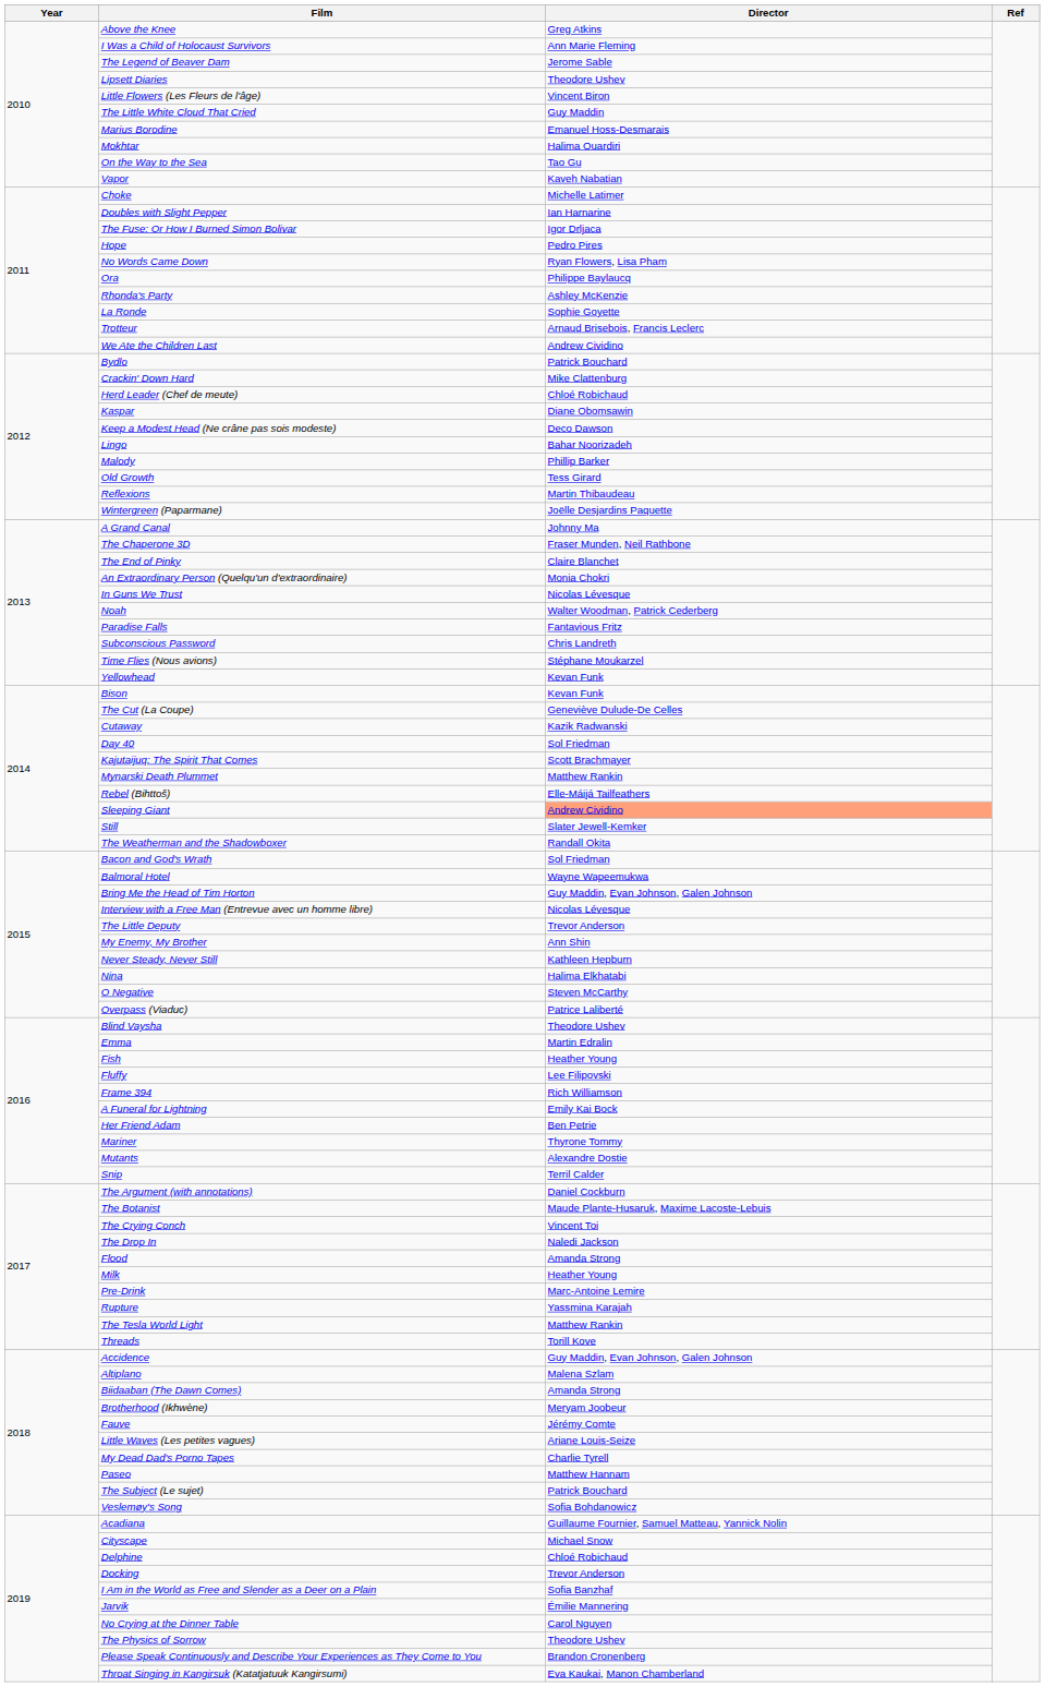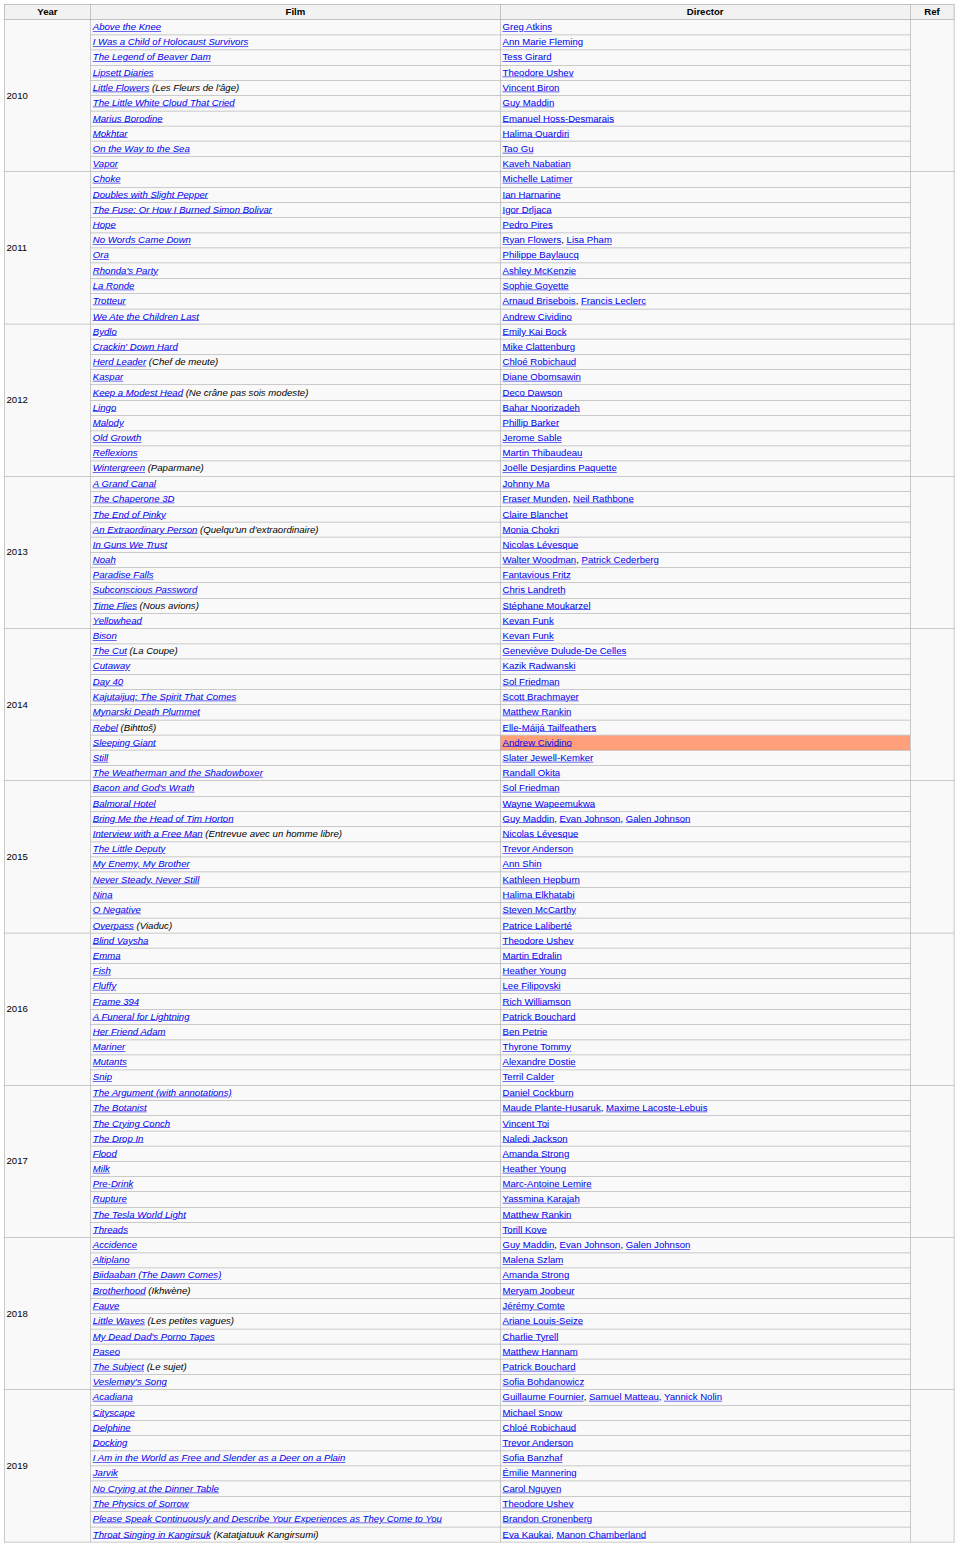 <table class="wikitable" style="width:100%;">
 <tr style="background:#bebebe;">
 <th style="width:4%;">Year</th>
 <th style="width:19%;">Film</th>
 <th style="width:19%;">Director</th>
 <th style="width:2%;">Ref</th>
 </tr>
 <tr>
 <td rowspan=10>2010</td>
 <td><em><a href='#'>Above the Knee</a></em></td>
 <td><a href='#'>Greg Atkins</a></td>
 <td rowspan=10></td>
 </tr>
 <tr>
 <td><em><a href='#'>I Was a Child of Holocaust Survivors</a></em></td>
 <td><a href='#'>Ann Marie Fleming</a></td>
 </tr>
 <tr>
 <td><em><a href='#'>The Legend of Beaver Dam</a></em></td>
-<td><a href='#'>Jerome Sable</a></td>
+<td><a href='#'>Tess Girard</a></td>
 </tr>
 <tr>
 <td><em><a href='#'>Lipsett Diaries</a></em></td>
 <td><a href='#'>Theodore Ushev</a></td>
 </tr>
 <tr>
 <td><em><a href='#'>Little Flowers</a> (Les Fleurs de l'âge)</em></td>
 <td><a href='#'>Vincent Biron</a></td>
 </tr>
 <tr>
 <td><em><a href='#'>The Little White Cloud That Cried</a></em></td>
 <td><a href='#'>Guy Maddin</a></td>
 </tr>
 <tr>
 <td><em><a href='#'>Marius Borodine</a></em></td>
 <td><a href='#'>Emanuel Hoss-Desmarais</a></td>
 </tr>
 <tr>
 <td><em><a href='#'>Mokhtar</a></em></td>
 <td><a href='#'>Halima Ouardiri</a></td>
 </tr>
 <tr>
 <td><em><a href='#'>On the Way to the Sea</a></em></td>
 <td><a href='#'>Tao Gu</a></td>
 </tr>
 <tr>
 <td><em><a href='#'>Vapor</a></em></td>
 <td><a href='#'>Kaveh Nabatian</a></td>
 </tr>
 <tr>
 <td rowspan=10>2011</td>
 <td><em><a href='#'>Choke</a></em></td>
 <td><a href='#'>Michelle Latimer</a></td>
 <td rowspan=10></td>
 </tr>
 <tr>
 <td><em><a href='#'>Doubles with Slight Pepper</a></em></td>
 <td><a href='#'>Ian Harnarine</a></td>
 </tr>
 <tr>
 <td><em><a href='#'>The Fuse: Or How I Burned Simon Bolivar</a></em></td>
 <td><a href='#'>Igor Drljaca</a></td>
 </tr>
 <tr>
 <td><em><a href='#'>Hope</a></em></td>
 <td><a href='#'>Pedro Pires</a></td>
 </tr>
 <tr>
 <td><em><a href='#'>No Words Came Down</a></em></td>
 <td><a href='#'>Ryan Flowers</a>, <a href='#'>Lisa Pham</a></td>
 </tr>
 <tr>
 <td><em><a href='#'>Ora</a></em></td>
 <td><a href='#'>Philippe Baylaucq</a></td>
 </tr>
 <tr>
 <td><em><a href='#'>Rhonda's Party</a></em></td>
 <td><a href='#'>Ashley McKenzie</a></td>
 </tr>
 <tr>
 <td><em><a href='#'>La Ronde</a></em></td>
 <td><a href='#'>Sophie Goyette</a></td>
 </tr>
 <tr>
 <td><em><a href='#'>Trotteur</a></em></td>
 <td><a href='#'>Arnaud Brisebois</a>, <a href='#'>Francis Leclerc</a></td>
 </tr>
 <tr>
 <td><em><a href='#'>We Ate the Children Last</a></em></td>
 <td><a href='#'>Andrew Cividino</a></td>
 </tr>
 <tr>
 <td rowspan=10>2012</td>
 <td><em><a href='#'>Bydlo</a></em></td>
-<td><a href='#'>Patrick Bouchard</a></td>
+<td><a href='#'>Emily Kai Bock</a></td>
 <td rowspan=10></td>
 </tr>
 <tr>
 <td><em><a href='#'>Crackin' Down Hard</a></em></td>
 <td><a href='#'>Mike Clattenburg</a></td>
 </tr>
 <tr>
 <td><em><a href='#'>Herd Leader</a> (Chef de meute)</em></td>
 <td><a href='#'>Chloé Robichaud</a></td>
 </tr>
 <tr>
 <td><em><a href='#'>Kaspar</a></em></td>
 <td><a href='#'>Diane Obomsawin</a></td>
 </tr>
 <tr>
 <td><em><a href='#'>Keep a Modest Head</a> (Ne crâne pas sois modeste)</em></td>
 <td><a href='#'>Deco Dawson</a></td>
 </tr>
 <tr>
 <td><em><a href='#'>Lingo</a></em></td>
 <td><a href='#'>Bahar Noorizadeh</a></td>
 </tr>
 <tr>
 <td><em><a href='#'>Malody</a></em></td>
 <td><a href='#'>Phillip Barker</a></td>
 </tr>
 <tr>
 <td><em><a href='#'>Old Growth</a></em></td>
-<td><a href='#'>Tess Girard</a></td>
+<td><a href='#'>Jerome Sable</a></td>
 </tr>
 <tr>
 <td><em><a href='#'>Reflexions</a></em></td>
 <td><a href='#'>Martin Thibaudeau</a></td>
 </tr>
 <tr>
 <td><em><a href='#'>Wintergreen</a> (Paparmane)</em></td>
 <td><a href='#'>Joëlle Desjardins Paquette</a></td>
 </tr>
 <tr>
 <td rowspan=10>2013</td>
 <td><em><a href='#'>A Grand Canal</a></em></td>
 <td><a href='#'>Johnny Ma</a></td>
 <td rowspan=10></td>
 </tr>
 <tr>
 <td><em><a href='#'>The Chaperone 3D</a></em></td>
 <td><a href='#'>Fraser Munden</a>, <a href='#'>Neil Rathbone</a></td>
 </tr>
 <tr>
 <td><em><a href='#'>The End of Pinky</a></em></td>
 <td><a href='#'>Claire Blanchet</a></td>
 </tr>
 <tr>
 <td><em><a href='#'>An Extraordinary Person</a> (Quelqu'un d'extraordinaire)</em></td>
 <td><a href='#'>Monia Chokri</a></td>
 </tr>
 <tr>
 <td><em><a href='#'>In Guns We Trust</a></em></td>
 <td><a href='#'>Nicolas Lévesque</a></td>
 </tr>
 <tr>
 <td><em><a href='#'>Noah</a></em></td>
 <td><a href='#'>Walter Woodman</a>, <a href='#'>Patrick Cederberg</a></td>
 </tr>
 <tr>
 <td><em><a href='#'>Paradise Falls</a></em></td>
 <td><a href='#'>Fantavious Fritz</a></td>
 </tr>
 <tr>
 <td><em><a href='#'>Subconscious Password</a></em></td>
 <td><a href='#'>Chris Landreth</a></td>
 </tr>
 <tr>
 <td><em><a href='#'>Time Flies</a> (Nous avions)</em></td>
 <td><a href='#'>Stéphane Moukarzel</a></td>
 </tr>
 <tr>
 <td><em><a href='#'>Yellowhead</a></em></td>
 <td><a href='#'>Kevan Funk</a></td>
 </tr>
 <tr>
 <td rowspan=10>2014</td>
 <td><em><a href='#'>Bison</a></em></td>
 <td><a href='#'>Kevan Funk</a></td>
 <td rowspan=10></td>
 </tr>
 <tr>
 <td><em><a href='#'>The Cut</a> (La Coupe)</em></td>
 <td><a href='#'>Geneviève Dulude-De Celles</a></td>
 </tr>
 <tr>
 <td><em><a href='#'>Cutaway</a></em></td>
 <td><a href='#'>Kazik Radwanski</a></td>
 </tr>
 <tr>
 <td><em><a href='#'>Day 40</a></em></td>
 <td><a href='#'>Sol Friedman</a></td>
 </tr>
 <tr>
 <td><em><a href='#'>Kajutaijuq: The Spirit That Comes</a></em></td>
 <td><a href='#'>Scott Brachmayer</a></td>
 </tr>
 <tr>
 <td><em><a href='#'>Mynarski Death Plummet</a></em></td>
 <td><a href='#'>Matthew Rankin</a></td>
 </tr>
 <tr>
 <td><em><a href='#'>Rebel</a> (Bihttoš)</em></td>
 <td><a href='#'>Elle-Máijá Tailfeathers</a></td>
 </tr>
 <tr>
 <td><em><a href='#'>Sleeping Giant</a></em></td>
 <td style="background: lightsalmon;"><a href='#'>Andrew Cividino</a></td>
 </tr>
 <tr>
 <td><em><a href='#'>Still</a></em></td>
 <td><a href='#'>Slater Jewell-Kemker</a></td>
 </tr>
 <tr>
 <td><em><a href='#'>The Weatherman and the Shadowboxer</a></em></td>
 <td><a href='#'>Randall Okita</a></td>
 </tr>
 <tr>
 <td rowspan=10>2015</td>
 <td><em><a href='#'>Bacon and God's Wrath</a></em></td>
 <td><a href='#'>Sol Friedman</a></td>
 <td rowspan=10></td>
 </tr>
 <tr>
 <td><em><a href='#'>Balmoral Hotel</a></em></td>
 <td><a href='#'>Wayne Wapeemukwa</a></td>
 </tr>
 <tr>
 <td><em><a href='#'>Bring Me the Head of Tim Horton</a></em></td>
 <td><a href='#'>Guy Maddin</a>, <a href='#'>Evan Johnson</a>, <a href='#'>Galen Johnson</a></td>
 </tr>
 <tr>
 <td><em><a href='#'>Interview with a Free Man</a> (Entrevue avec un homme libre)</em></td>
 <td><a href='#'>Nicolas Lévesque</a></td>
 </tr>
 <tr>
 <td><em><a href='#'>The Little Deputy</a></em></td>
 <td><a href='#'>Trevor Anderson</a></td>
 </tr>
 <tr>
 <td><em><a href='#'>My Enemy, My Brother</a></em></td>
 <td><a href='#'>Ann Shin</a></td>
 </tr>
 <tr>
 <td><em><a href='#'>Never Steady, Never Still</a></em></td>
 <td><a href='#'>Kathleen Hepburn</a></td>
 </tr>
 <tr>
 <td><em><a href='#'>Nina</a></em></td>
 <td><a href='#'>Halima Elkhatabi</a></td>
 </tr>
 <tr>
 <td><em><a href='#'>O Negative</a></em></td>
 <td><a href='#'>Steven McCarthy</a></td>
 </tr>
 <tr>
 <td><em><a href='#'>Overpass</a> (Viaduc)</em></td>
 <td><a href='#'>Patrice Laliberté</a></td>
 </tr>
 <tr>
 <td rowspan=10>2016</td>
 <td><em><a href='#'>Blind Vaysha</a></em></td>
 <td><a href='#'>Theodore Ushev</a></td>
 <td rowspan=10></td>
 </tr>
 <tr>
 <td><em><a href='#'>Emma</a></em></td>
 <td><a href='#'>Martin Edralin</a></td>
 </tr>
 <tr>
 <td><em><a href='#'>Fish</a></em></td>
 <td><a href='#'>Heather Young</a></td>
 </tr>
 <tr>
 <td><em><a href='#'>Fluffy</a></em></td>
 <td><a href='#'>Lee Filipovski</a></td>
 </tr>
 <tr>
 <td><em><a href='#'>Frame 394</a></em></td>
 <td><a href='#'>Rich Williamson</a></td>
 </tr>
 <tr>
 <td><em><a href='#'>A Funeral for Lightning</a></em></td>
-<td><a href='#'>Emily Kai Bock</a></td>
+<td><a href='#'>Patrick Bouchard</a></td>
 </tr>
 <tr>
 <td><em><a href='#'>Her Friend Adam</a></em></td>
 <td><a href='#'>Ben Petrie</a></td>
 </tr>
 <tr>
 <td><em><a href='#'>Mariner</a></em></td>
 <td><a href='#'>Thyrone Tommy</a></td>
 </tr>
 <tr>
 <td><em><a href='#'>Mutants</a></em></td>
 <td><a href='#'>Alexandre Dostie</a></td>
 </tr>
 <tr>
 <td><em><a href='#'>Snip</a></em></td>
 <td><a href='#'>Terril Calder</a></td>
 </tr>
 <tr>
 <td rowspan=10>2017</td>
 <td><em><a href='#'>The Argument (with annotations)</a></em></td>
 <td><a href='#'>Daniel Cockburn</a></td>
 <td rowspan=10></td>
 </tr>
 <tr>
 <td><em><a href='#'>The Botanist</a></em></td>
 <td><a href='#'>Maude Plante-Husaruk</a>, <a href='#'>Maxime Lacoste-Lebuis</a></td>
 </tr>
 <tr>
 <td><em><a href='#'>The Crying Conch</a></em></td>
 <td><a href='#'>Vincent Toi</a></td>
 </tr>
 <tr>
 <td><em><a href='#'>The Drop In</a></em></td>
 <td><a href='#'>Naledi Jackson</a></td>
 </tr>
 <tr>
 <td><em><a href='#'>Flood</a></em></td>
 <td><a href='#'>Amanda Strong</a></td>
 </tr>
 <tr>
 <td><em><a href='#'>Milk</a></em></td>
 <td><a href='#'>Heather Young</a></td>
 </tr>
 <tr>
 <td><em><a href='#'>Pre-Drink</a></em></td>
 <td><a href='#'>Marc-Antoine Lemire</a></td>
 </tr>
 <tr>
 <td><em><a href='#'>Rupture</a></em></td>
 <td><a href='#'>Yassmina Karajah</a></td>
 </tr>
 <tr>
 <td><em><a href='#'>The Tesla World Light</a></em></td>
 <td><a href='#'>Matthew Rankin</a></td>
 </tr>
 <tr>
 <td><em><a href='#'>Threads</a></em></td>
 <td><a href='#'>Torill Kove</a></td>
 </tr>
 <tr>
 <td rowspan=10>2018</td>
 <td><em><a href='#'>Accidence</a></em></td>
 <td><a href='#'>Guy Maddin</a>, <a href='#'>Evan Johnson</a>, <a href='#'>Galen Johnson</a></td>
 <td rowspan=10></td>
 </tr>
 <tr>
 <td><em><a href='#'>Altiplano</a></em></td>
 <td><a href='#'>Malena Szlam</a></td>
 </tr>
 <tr>
 <td><em><a href='#'>Biidaaban (The Dawn Comes)</a></em></td>
 <td><a href='#'>Amanda Strong</a></td>
 </tr>
 <tr>
 <td><em><a href='#'>Brotherhood</a> (Ikhwène)</em></td>
 <td><a href='#'>Meryam Joobeur</a></td>
 </tr>
 <tr>
 <td><em><a href='#'>Fauve</a></em></td>
 <td><a href='#'>Jérémy Comte</a></td>
 </tr>
 <tr>
 <td><em><a href='#'>Little Waves</a> (Les petites vagues)</em></td>
 <td><a href='#'>Ariane Louis-Seize</a></td>
 </tr>
 <tr>
 <td><em><a href='#'>My Dead Dad's Porno Tapes</a></em></td>
 <td><a href='#'>Charlie Tyrell</a></td>
 </tr>
 <tr>
 <td><em><a href='#'>Paseo</a></em></td>
 <td><a href='#'>Matthew Hannam</a></td>
 </tr>
 <tr>
 <td><em><a href='#'>The Subject</a> (Le sujet)</em></td>
 <td><a href='#'>Patrick Bouchard</a></td>
 </tr>
 <tr>
 <td><em><a href='#'>Veslemøy's Song</a></em></td>
 <td><a href='#'>Sofia Bohdanowicz</a></td>
 </tr>
 <tr>
 <td rowspan=10>2019</td>
 <td><em><a href='#'>Acadiana</a></em></td>
 <td><a href='#'>Guillaume Fournier</a>, <a href='#'>Samuel Matteau</a>, <a href='#'>Yannick Nolin</a></td>
 <td rowspan=10></td>
 </tr>
 <tr>
 <td><em><a href='#'>Cityscape</a></em></td>
 <td><a href='#'>Michael Snow</a></td>
 </tr>
 <tr>
 <td><em><a href='#'>Delphine</a></em></td>
 <td><a href='#'>Chloé Robichaud</a></td>
 </tr>
 <tr>
 <td><em><a href='#'>Docking</a></em></td>
 <td><a href='#'>Trevor Anderson</a></td>
 </tr>
 <tr>
 <td><em><a href='#'>I Am in the World as Free and Slender as a Deer on a Plain</a></em></td>
 <td><a href='#'>Sofia Banzhaf</a></td>
 </tr>
 <tr>
 <td><em><a href='#'>Jarvik</a></em></td>
 <td><a href='#'>Émilie Mannering</a></td>
 </tr>
 <tr>
 <td><em><a href='#'>No Crying at the Dinner Table</a></em></td>
 <td><a href='#'>Carol Nguyen</a></td>
 </tr>
 <tr>
 <td><em><a href='#'>The Physics of Sorrow</a></em></td>
 <td><a href='#'>Theodore Ushev</a></td>
 </tr>
 <tr>
 <td><em><a href='#'>Please Speak Continuously and Describe Your Experiences as They Come to You</a></em></td>
 <td><a href='#'>Brandon Cronenberg</a></td>
 </tr>
 <tr>
 <td><em><a href='#'>Throat Singing in Kangirsuk</a> (Katatjatuuk Kangirsumi)</em></td>
 <td><a href='#'>Eva Kaukai</a>, <a href='#'>Manon Chamberland</a></td>
 </tr>
 </table>
